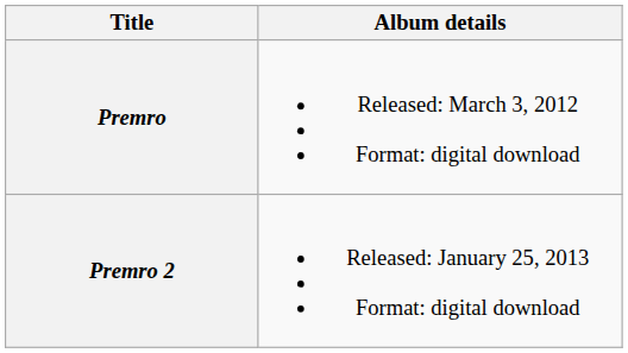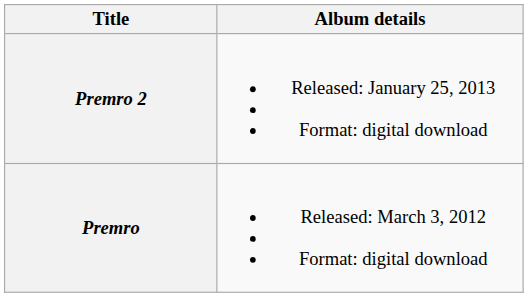 <table class="wikitable plainrowheaders" style="text-align:center;">
 <tr>
 <th scope="col" style="width:11em;">Title</th>
 <th scope="col" style="width:16em;">Album details</th>
 </tr>
 <tr>
+<th scope="row"><em>Premro 2</em></th>
+<td><br><ul><li>Released: January 25, 2013</li><li></li><li>Format: digital download</li></ul></td>
+</tr>
+<tr>
 <th scope="row"><em>Premro</em></th>
 <td><br><ul><li>Released: March 3, 2012</li><li></li><li>Format: digital download</li></ul></td>
 </tr>
-<tr>
-<th scope="row"><em>Premro 2</em></th>
-<td><br><ul><li>Released: January 25, 2013</li><li></li><li>Format: digital download</li></ul></td>
-</tr>
 </table>
